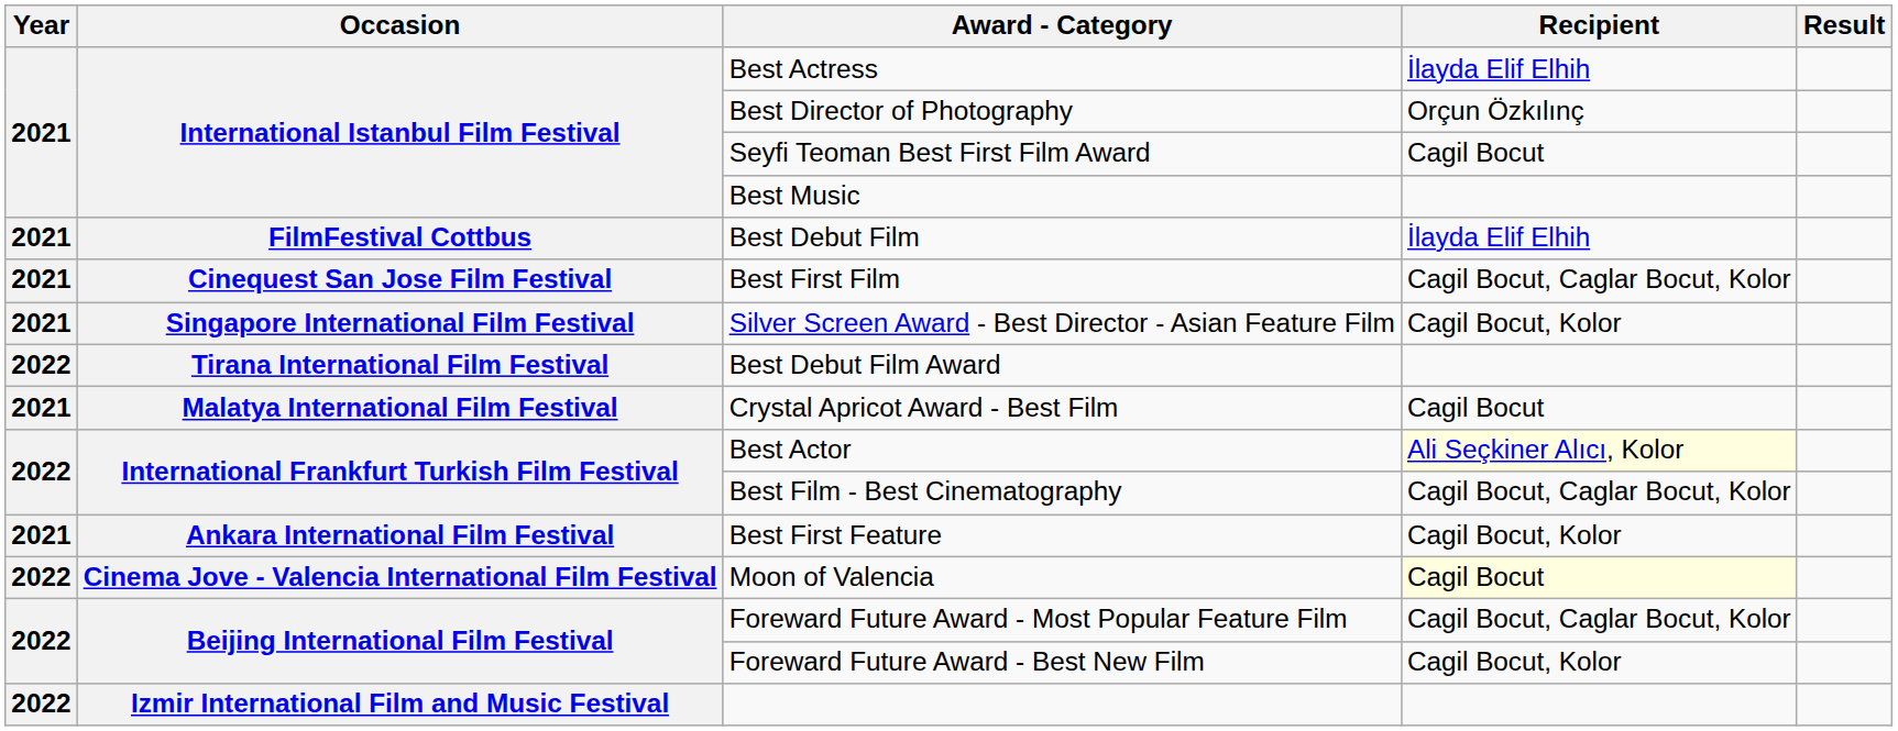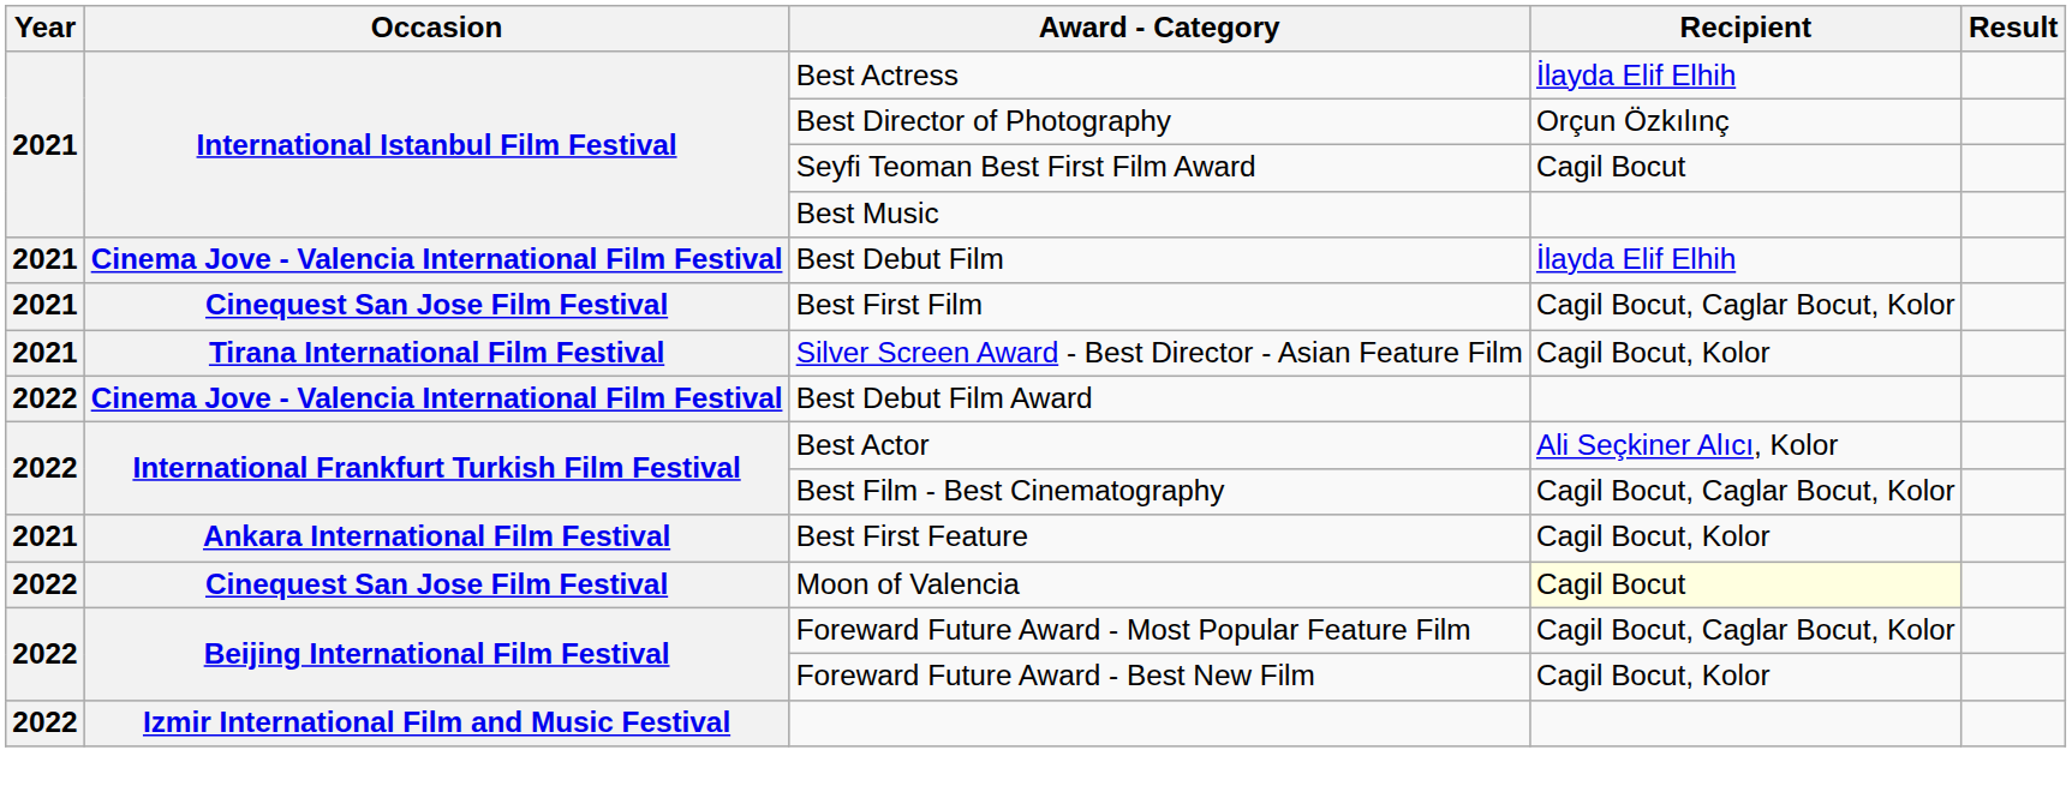 <table class="wikitable">
 <tr>
 <th>Year</th>
 <th>Occasion</th>
 <th>Award - Category</th>
 <th>Recipient</th>
 <th>Result</th>
 </tr>
 <tr>
 <th rowspan="4" scope="row">2021</th>
 <th rowspan="4" scope="row"><a href='#'>International Istanbul Film Festival</a></th>
 <td>Best Actress</td>
 <td><a href='#'>İlayda Elif Elhih</a></td>
 <td></td>
 </tr>
 <tr>
 <td>Best Director of Photography</td>
 <td>Orçun Özkılınç</td>
 <td></td>
 </tr>
 <tr>
 <td>Seyfi Teoman Best First Film Award</td>
 <td>Cagil Bocut</td>
 <td></td>
 </tr>
 <tr>
 <td>Best Music</td>
 <td></td>
 <td></td>
 </tr>
 <tr>
 <th scope="row">2021</th>
-<th scope="row"><a href='#'>FilmFestival Cottbus</a></th>
+<th scope="row"><a href='#'>Cinema Jove - Valencia International Film Festival</a></th>
 <td>Best Debut Film</td>
 <td><a href='#'>İlayda Elif Elhih</a></td>
 <td></td>
 </tr>
 <tr>
 <th scope="row">2021</th>
 <th scope="row"><a href='#'>Cinequest San Jose Film Festival</a></th>
 <td>Best First Film</td>
 <td>Cagil Bocut, Caglar Bocut, Kolor</td>
 <td></td>
 </tr>
 <tr>
 <th scope="row">2021</th>
-<th scope="row"><a href='#'>Singapore International Film Festival</a></th>
+<th scope="row"><a href='#'>Tirana International Film Festival</a></th>
 <td><a href='#'>Silver Screen Award</a> - Best Director - Asian Feature Film</td>
 <td>Cagil Bocut, Kolor</td>
 <td></td>
 </tr>
 <tr>
 <th scope="row">2022</th>
-<th scope="row"><a href='#'>Tirana International Film Festival</a></th>
+<th scope="row"><a href='#'>Cinema Jove - Valencia International Film Festival</a></th>
 <td>Best Debut Film Award</td>
 <td></td>
-<td></td>
-</tr>
-<tr>
-<th scope="row">2021</th>
-<th scope="row"><a href='#'>Malatya International Film Festival</a></th>
-<td>Crystal Apricot Award - Best Film</td>
-<td>Cagil Bocut</td>
 <td></td>
 </tr>
 <tr>
 <th rowspan="2" scope="row">2022</th>
 <th rowspan="2" scope="row"><a href='#'>International Frankfurt Turkish Film Festival</a></th>
 <td>Best Actor</td>
-<td style="background: lightyellow;"><a href='#'>Ali Seçkiner Alıcı</a>, Kolor</td>
+<td><a href='#'>Ali Seçkiner Alıcı</a>, Kolor</td>
 <td></td>
 </tr>
 <tr>
 <td>Best Film - Best Cinematography</td>
 <td>Cagil Bocut, Caglar Bocut, Kolor</td>
 <td></td>
 </tr>
 <tr>
 <th scope="row">2021</th>
 <th scope="row"><a href='#'>Ankara International Film Festival</a></th>
 <td>Best First Feature</td>
 <td>Cagil Bocut, Kolor</td>
 <td></td>
 </tr>
 <tr>
 <th scope="row">2022</th>
-<th scope="row"><a href='#'>Cinema Jove - Valencia International Film Festival</a></th>
+<th scope="row"><a href='#'>Cinequest San Jose Film Festival</a></th>
 <td>Moon of Valencia</td>
 <td style="background: lightyellow;">Cagil Bocut</td>
 <td></td>
 </tr>
 <tr>
 <th rowspan="2" scope="row">2022</th>
 <th rowspan="2" scope="row"><a href='#'>Beijing International Film Festival</a></th>
 <td>Foreward Future Award - Most Popular Feature Film</td>
 <td>Cagil Bocut, Caglar Bocut, Kolor</td>
 <td></td>
 </tr>
 <tr>
 <td>Foreward Future Award - Best New Film</td>
 <td>Cagil Bocut, Kolor</td>
 <td></td>
 </tr>
 <tr>
 <th scope="row">2022</th>
 <th scope="row"><a href='#'>Izmir International Film and Music Festival</a></th>
 <td></td>
 <td></td>
 <td></td>
 </tr>
 </table>
